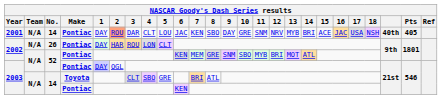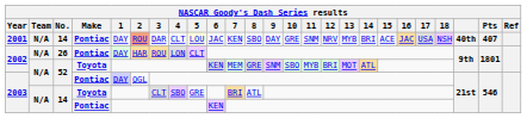 <table class="wikitable" style="text-align:center; font-size:75%">
 <tr>
 <th colspan=32><a href='#'>NASCAR Goody's Dash Series</a> results</th>
 </tr>
 <tr>
 <th>Year</th>
 <th>Team</th>
 <th>No.</th>
 <th>Make</th>
 <th>1</th>
 <th>2</th>
 <th>3</th>
 <th>4</th>
 <th>5</th>
 <th>6</th>
 <th>7</th>
 <th>8</th>
 <th>9</th>
 <th>10</th>
 <th>11</th>
 <th>12</th>
 <th>13</th>
 <th>14</th>
 <th>15</th>
 <th>16</th>
 <th>17</th>
 <th>18</th>
 <th></th>
 <th>Pts</th>
 <th>Ref</th>
 </tr>
 <tr>
 <th><a href='#'>2001</a></th>
 <th>N/A</th>
 <th>14</th>
 <th><a href='#'>Pontiac</a></th>
 <td><a href='#'>DAY</a></td>
 <td style="background: lightsalmon;"><a href='#'>ROU</a></td>
 <td><a href='#'>DAR</a></td>
 <td><a href='#'>CLT</a></td>
-<td><a href='#'>LOU</a></td>
+<td style="background: lightyellow;"><a href='#'>LOU</a></td>
 <td><a href='#'>JAC</a></td>
 <td><a href='#'>KEN</a></td>
 <td><a href='#'>SBO</a></td>
 <td><a href='#'>DAY</a></td>
 <td><a href='#'>GRE</a></td>
 <td><a href='#'>SNM</a></td>
 <td><a href='#'>NRV</a></td>
 <td><a href='#'>MYB</a></td>
 <td><a href='#'>BRI</a></td>
 <td><a href='#'>ACE</a></td>
 <td style="background:#FFDF9F;"><a href='#'>JAC</a><br></td>
 <td style="background:#DFDFDF;"><a href='#'>USA</a><br></td>
 <td style="background:#EFCFFF;"><a href='#'>NSH</a><br></td>
 <th>40th</th>
-<th>405</th>
+<th>407</th>
 <th></th>
 </tr>
 <tr>
 <th rowspan=2><a href='#'>2002</a></th>
 <th>N/A</th>
 <th>26</th>
 <th><a href='#'>Pontiac</a></th>
 <td style="background:#DFFFDF;"><a href='#'>DAY</a><br></td>
 <td style="background:#FFDF9F;"><a href='#'>HAR</a><br></td>
 <td style="background:#FFDF9F;"><a href='#'>ROU</a><br></td>
 <td style="background:#DFDFDF;"><a href='#'>LON</a><br></td>
 <td style="background:#EFCFFF;"><a href='#'>CLT</a><br></td>
 <td colspan=13></td>
 <th rowspan=2>9th</th>
 <th rowspan=2>1801</th>
 <th rowspan=2></th>
 </tr>
 <tr>
 <th rowspan=2>N/A</th>
 <th rowspan=2>52</th>
-<th><a href='#'>Pontiac</a></th>
+<th><a href='#'>Toyota</a></th>
 <td colspan=5></td>
 <td style="background:#DFDFDF;"><a href='#'>KEN</a><br></td>
 <td style="background:#DFFFDF;"><a href='#'>MEM</a><br></td>
 <td style="background:#DFDFDF;"><a href='#'>GRE</a><br></td>
 <td style="background:#EFCFFF;"><a href='#'>SNM</a><br></td>
 <td style="background:#DFFFDF;"><a href='#'>SBO</a><br></td>
 <td style="background:#DFFFDF;"><a href='#'>MYB</a><br></td>
 <td style="background:#DFFFDF;"><a href='#'>BRI</a><br></td>
 <td style="background:#EFCFFF;"><a href='#'>MOT</a><br></td>
 <td style="background:#FFDF9F;"><a href='#'>ATL</a><br></td>
 <td colspan=4></td>
 </tr>
 <tr>
 <th rowspan=3><a href='#'>2003</a></th>
 <th><a href='#'>Pontiac</a></th>
 <td style="background:#CFCFFF;"><a href='#'>DAY</a><br></td>
 <td><a href='#'>OGL</a></td>
 <td colspan=16></td>
 <th rowspan=3>21st</th>
 <th rowspan=3>546</th>
 <th rowspan=3></th>
 </tr>
 <tr>
 <th rowspan=2>N/A</th>
 <th rowspan=2>14</th>
 <th><a href='#'>Toyota</a></th>
 <td colspan=2></td>
 <td style="background:#DFDFDF;"><a href='#'>CLT</a><br></td>
 <td style="background:#EFCFFF;"><a href='#'>SBO</a><br></td>
 <td><a href='#'>GRE</a></td>
 <td></td>
 <td style="background:#FFDF9F;"><a href='#'>BRI</a><br></td>
 <td><a href='#'>ATL</a></td>
 <td colspan=10></td>
 </tr>
 <tr>
 <th><a href='#'>Pontiac</a></th>
 <td colspan=5></td>
 <td style="background:#EFCFFF;"><a href='#'>KEN</a><br></td>
 <td colspan=12></td>
 </tr>
 </table>
